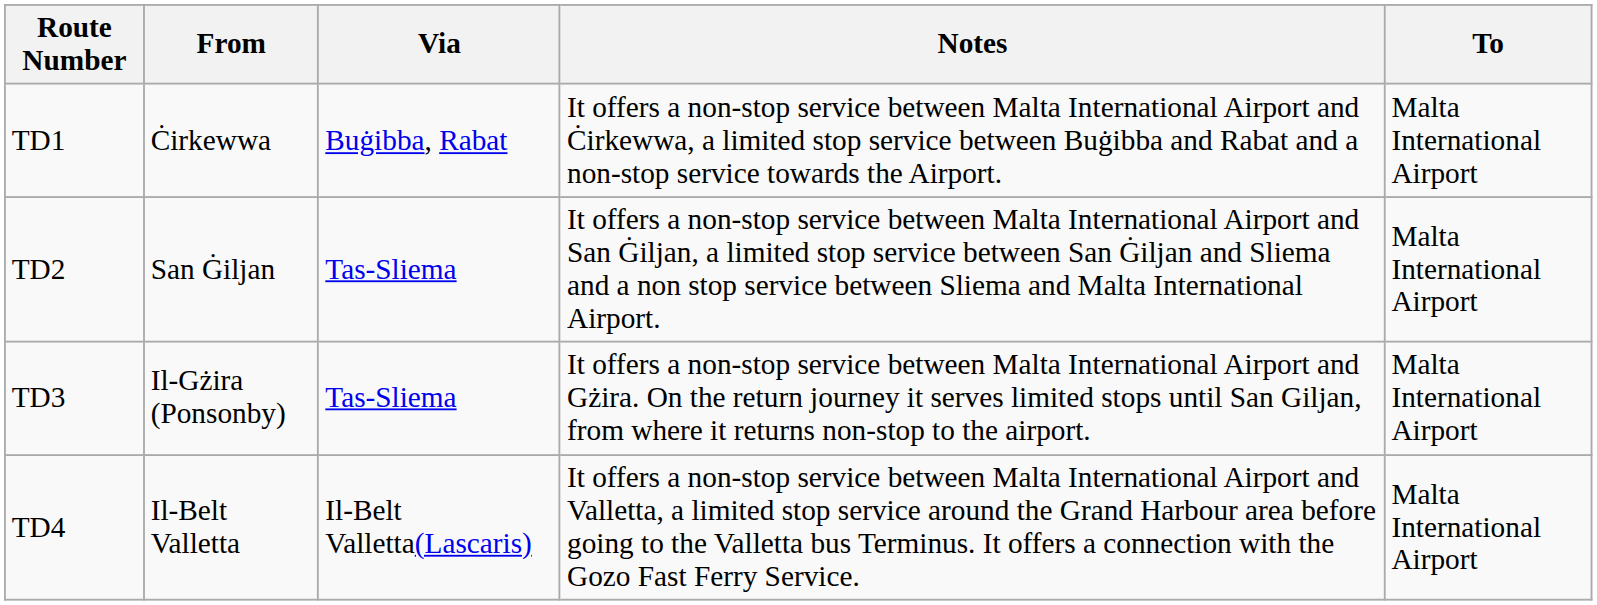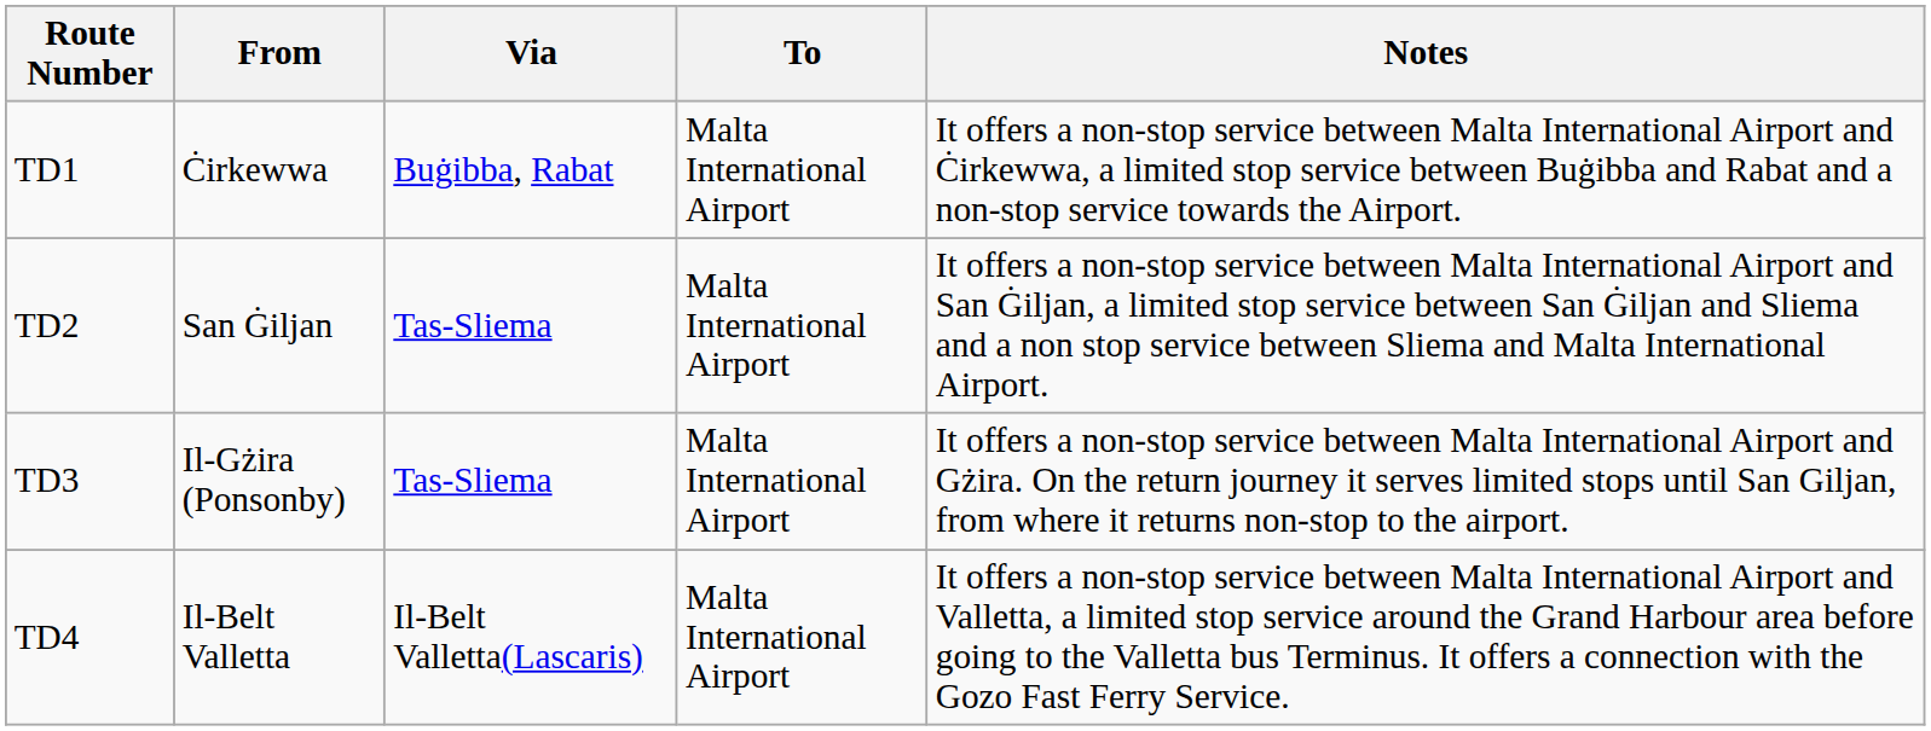 <table class="wikitable sortable">
 <tr>
 <th>Route Number</th>
 <th>From</th>
 <th>Via</th>
+<th>To</th>
 <th>Notes</th>
-<th>To</th>
 </tr>
 <tr>
 <td>TD1</td>
 <td>Ċirkewwa</td>
 <td><a href='#'>Buġibba</a>, <a href='#'>Rabat</a></td>
+<td>Malta International Airport</td>
 <td>It offers a non-stop service between Malta International Airport and Ċirkewwa, a limited stop service between Buġibba and Rabat and a non-stop service towards the Airport.</td>
-<td>Malta International Airport</td>
 </tr>
 <tr>
 <td>TD2</td>
 <td>San Ġiljan</td>
 <td><a href='#'>Tas-Sliema</a></td>
+<td>Malta International Airport</td>
 <td>It offers a non-stop service between Malta International Airport and San Ġiljan, a limited stop service between San Ġiljan and Sliema and a non stop service between Sliema and Malta International Airport.</td>
-<td>Malta International Airport</td>
 </tr>
 <tr>
 <td>TD3</td>
 <td>Il-Gżira (Ponsonby)</td>
 <td><a href='#'>Tas-Sliema</a></td>
+<td>Malta International Airport</td>
 <td>It offers a non-stop service between Malta International Airport and Gżira. On the return journey it serves limited stops until San Giljan, from where it returns non-stop to the airport.</td>
-<td>Malta International Airport</td>
 </tr>
 <tr>
 <td>TD4</td>
 <td>Il-Belt Valletta</td>
 <td>Il-Belt Valletta<a href='#'>(Lascaris)</a></td>
+<td>Malta International Airport</td>
 <td>It offers a non-stop service between Malta International Airport and Valletta, a limited stop service around the Grand Harbour area before going to the Valletta bus Terminus. It offers a connection with the Gozo Fast Ferry Service.</td>
-<td>Malta International Airport</td>
 </tr>
 </table>
